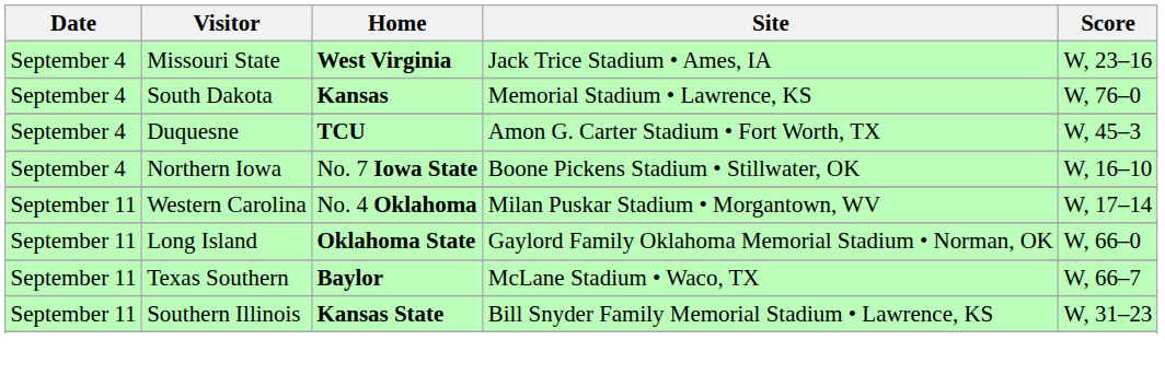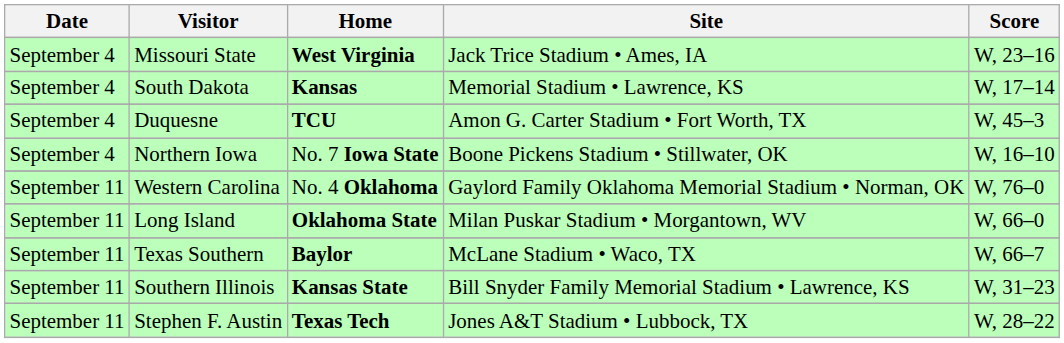 <table class="wikitable">
 <tr>
 <th>Date</th>
 <th>Visitor</th>
 <th>Home</th>
 <th>Site</th>
 <th>Score</th>
 </tr>
 <tr>
 </tr>
 <tr style="background:#bfb">
 <td>September 4</td>
 <td>Missouri State</td>
 <td><strong>West Virginia</strong></td>
 <td>Jack Trice Stadium • Ames, IA</td>
 <td>W, 23–16</td>
 </tr>
 <tr>
 </tr>
 <tr style="background:#bfb">
 <td>September 4</td>
 <td>South Dakota</td>
 <td><strong>Kansas</strong></td>
 <td>Memorial Stadium • Lawrence, KS</td>
-<td>W, 76–0</td>
+<td>W, 17–14</td>
 </tr>
 <tr>
 </tr>
 <tr style="background:#bfb">
 <td>September 4</td>
 <td>Duquesne</td>
 <td><strong>TCU</strong></td>
 <td>Amon G. Carter Stadium • Fort Worth, TX</td>
 <td>W, 45–3</td>
 </tr>
 <tr>
 </tr>
 <tr style="background:#bfb">
 <td>September 4</td>
 <td>Northern Iowa</td>
 <td>No. 7 <strong>Iowa State</strong></td>
 <td>Boone Pickens Stadium • Stillwater, OK</td>
 <td>W, 16–10</td>
 </tr>
 <tr>
 </tr>
 <tr style="background:#bfb;">
 <td>September 11</td>
 <td>Western Carolina</td>
 <td>No. 4 <strong>Oklahoma</strong></td>
-<td>Milan Puskar Stadium • Morgantown, WV</td>
-<td>W, 17–14</td>
+<td>Gaylord Family Oklahoma Memorial Stadium • Norman, OK</td>
+<td>W, 76–0</td>
 </tr>
 <tr>
 </tr>
 <tr style="background:#bfb;">
 <td>September 11</td>
 <td>Long Island</td>
 <td><strong>Oklahoma State</strong></td>
-<td>Gaylord Family Oklahoma Memorial Stadium • Norman, OK</td>
+<td>Milan Puskar Stadium • Morgantown, WV</td>
 <td>W, 66–0</td>
 </tr>
 <tr>
 </tr>
 <tr style="background:#bfb;">
 <td>September 11</td>
 <td>Texas Southern</td>
 <td><strong>Baylor</strong></td>
 <td>McLane Stadium • Waco, TX</td>
 <td>W, 66–7</td>
 </tr>
 <tr>
 </tr>
 <tr style="background:#bfb;">
 <td>September 11</td>
 <td>Southern Illinois</td>
 <td><strong>Kansas State</strong></td>
 <td>Bill Snyder Family Memorial Stadium • Lawrence, KS</td>
 <td>W, 31–23</td>
 </tr>
 <tr>
 </tr>
+<tr style="background:#bfb;">
+<td>September 11</td>
+<td>Stephen F. Austin</td>
+<td><strong>Texas Tech</strong></td>
+<td>Jones A&T Stadium • Lubbock, TX</td>
+<td>W, 28–22</td>
+</tr>
 <tr>
 </tr>
 </table>
